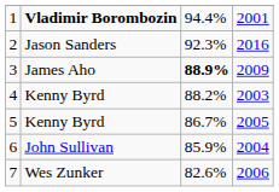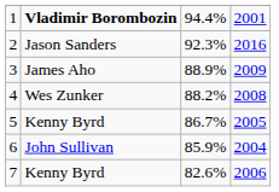 <table class="wikitable">
 <tr>
 </tr>
 <tr>
 <td>1</td>
 <td><strong>Vladimir Borombozin</strong></td>
 <td><abbr>94.4%</abbr></td>
 <td><a href='#'>2001</a></td>
 </tr>
 <tr>
 <td>2</td>
 <td>Jason Sanders</td>
 <td><abbr>92.3%</abbr></td>
 <td><a href='#'>2016</a></td>
 </tr>
 <tr>
 <td>3</td>
 <td>James Aho</td>
-<td><strong><abbr>88.9%</abbr></strong></td>
+<td><abbr>88.9%</abbr></td>
 <td><a href='#'>2009</a></td>
 </tr>
 <tr>
 <td>4</td>
-<td>Kenny Byrd</td>
+<td>Wes Zunker</td>
 <td><abbr>88.2%</abbr></td>
-<td><a href='#'>2003</a></td>
+<td><a href='#'>2008</a></td>
 </tr>
 <tr>
 <td>5</td>
 <td>Kenny Byrd</td>
 <td><abbr>86.7%</abbr></td>
 <td><a href='#'>2005</a></td>
 </tr>
 <tr>
 <td>6</td>
 <td><a href='#'>John Sullivan</a></td>
 <td><abbr>85.9%</abbr></td>
 <td><a href='#'>2004</a></td>
 </tr>
 <tr>
 <td>7</td>
-<td>Wes Zunker</td>
+<td>Kenny Byrd</td>
 <td><abbr>82.6%</abbr></td>
 <td><a href='#'>2006</a></td>
 </tr>
 </table>
